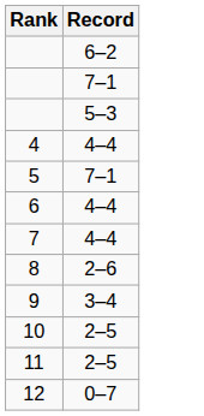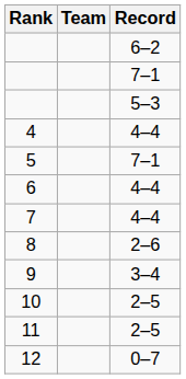 <table class="wikitable">
 <tr>
 <th>Rank</th>
+<th>Team</th>
 <th>Record</th>
 </tr>
 <tr>
 <td align=center></td>
+<td></td>
 <td align=center>6–2</td>
 </tr>
 <tr>
 <td align=center></td>
+<td></td>
 <td align=center>7–1</td>
 </tr>
 <tr>
 <td align=center></td>
+<td></td>
 <td align=center>5–3</td>
 </tr>
 <tr>
 <td align=center>4</td>
+<td></td>
 <td align=center>4–4</td>
 </tr>
 <tr>
 <td align=center>5</td>
+<td></td>
 <td align=center>7–1</td>
 </tr>
 <tr>
 <td align=center>6</td>
+<td></td>
 <td align=center>4–4</td>
 </tr>
 <tr>
 <td align=center>7</td>
+<td></td>
 <td align=center>4–4</td>
 </tr>
 <tr>
 <td align=center>8</td>
+<td></td>
 <td align=center>2–6</td>
 </tr>
 <tr>
 <td align=center>9</td>
+<td></td>
 <td align=center>3–4</td>
 </tr>
 <tr>
 <td align=center>10</td>
+<td></td>
 <td align=center>2–5</td>
 </tr>
 <tr>
 <td align=center>11</td>
+<td></td>
 <td align=center>2–5</td>
 </tr>
 <tr>
 <td align=center>12</td>
+<td></td>
 <td align=center>0–7</td>
 </tr>
 </table>
